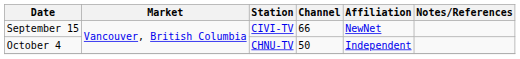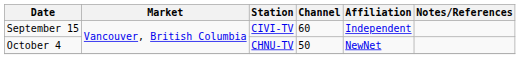 <table class="wikitable">
 <tr>
 <th>Date</th>
 <th>Market</th>
 <th>Station</th>
 <th>Channel</th>
 <th>Affiliation</th>
 <th>Notes/References</th>
 </tr>
 <tr>
 <td>September 15</td>
 <td rowspan=2><a href='#'>Vancouver</a>, <a href='#'>British Columbia</a></td>
 <td><a href='#'>CIVI-TV</a></td>
-<td>66</td>
-<td><a href='#'>NewNet</a></td>
+<td>60</td>
+<td><a href='#'>Independent</a></td>
 <td></td>
 </tr>
 <tr>
 <td>October 4</td>
 <td><a href='#'>CHNU-TV</a></td>
 <td>50</td>
-<td><a href='#'>Independent</a></td>
+<td><a href='#'>NewNet</a></td>
 <td></td>
 </tr>
 <tr>
 </tr>
 </table>
